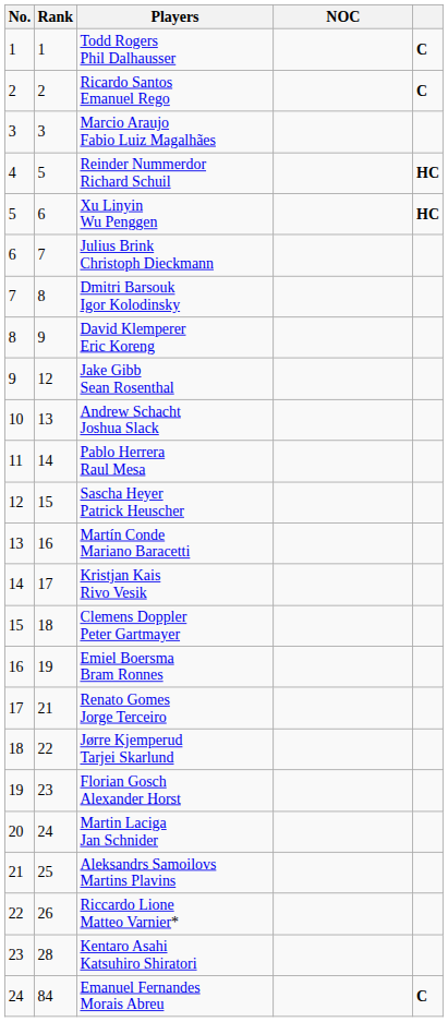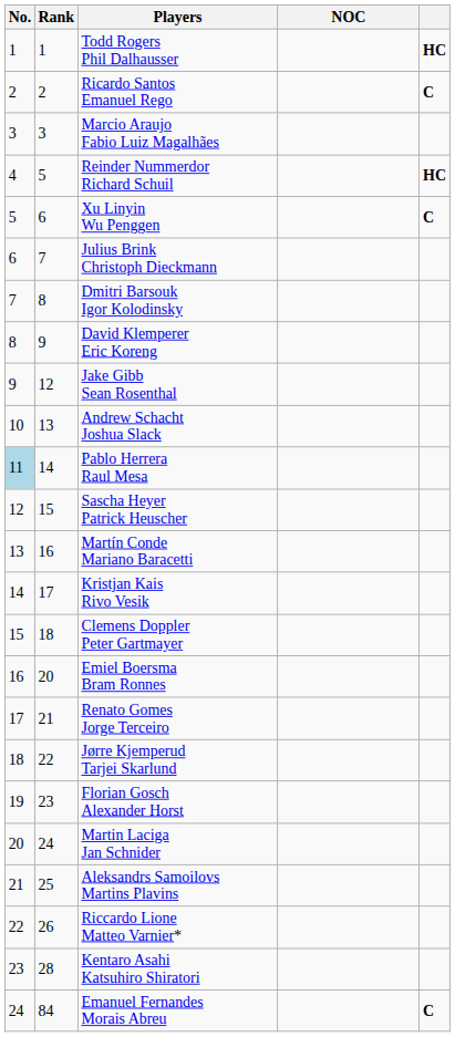 <table class="wikitable">
 <tr>
 <th width=20>No.</th>
 <th width=20>Rank</th>
 <th width=200>Players</th>
 <th width=140>NOC</th>
 <th width=10></th>
 </tr>
 <tr>
 <td>1</td>
 <td>1</td>
 <td><a href='#'>Todd Rogers</a> <br> <a href='#'>Phil Dalhausser</a></td>
 <td></td>
-<td><strong>C</strong></td>
+<td><strong>HC</strong></td>
 </tr>
 <tr>
 <td>2</td>
 <td>2</td>
 <td><a href='#'>Ricardo Santos</a> <br> <a href='#'>Emanuel Rego</a></td>
 <td></td>
 <td><strong>C</strong></td>
 </tr>
 <tr>
 <td>3</td>
 <td>3</td>
 <td><a href='#'>Marcio Araujo</a> <br> <a href='#'>Fabio Luiz Magalhães</a></td>
 <td></td>
 <td></td>
 </tr>
 <tr>
 <td>4</td>
 <td>5</td>
 <td><a href='#'>Reinder Nummerdor</a> <br> <a href='#'>Richard Schuil</a></td>
 <td></td>
 <td><strong>HC</strong></td>
 </tr>
 <tr>
 <td>5</td>
 <td>6</td>
 <td><a href='#'>Xu Linyin</a> <br> <a href='#'>Wu Penggen</a></td>
 <td></td>
-<td><strong>HC</strong></td>
+<td><strong>C</strong></td>
 </tr>
 <tr>
 <td>6</td>
 <td>7</td>
 <td><a href='#'>Julius Brink</a> <br> <a href='#'>Christoph Dieckmann</a></td>
 <td></td>
 <td></td>
 </tr>
 <tr>
 <td>7</td>
 <td>8</td>
 <td><a href='#'>Dmitri Barsouk</a> <br> <a href='#'>Igor Kolodinsky</a></td>
 <td></td>
 <td></td>
 </tr>
 <tr>
 <td>8</td>
 <td>9</td>
 <td><a href='#'>David Klemperer</a> <br> <a href='#'>Eric Koreng</a></td>
 <td></td>
 <td></td>
 </tr>
 <tr>
 <td>9</td>
 <td>12</td>
 <td><a href='#'>Jake Gibb</a> <br> <a href='#'>Sean Rosenthal</a></td>
 <td></td>
 <td></td>
 </tr>
 <tr>
 <td>10</td>
 <td>13</td>
 <td><a href='#'>Andrew Schacht</a> <br> <a href='#'>Joshua Slack</a></td>
 <td></td>
 <td></td>
 </tr>
 <tr>
-<td>11</td>
+<td style="background: lightblue;">11</td>
 <td>14</td>
 <td><a href='#'>Pablo Herrera</a> <br> <a href='#'>Raul Mesa</a></td>
 <td></td>
 <td></td>
 </tr>
 <tr>
 <td>12</td>
 <td>15</td>
 <td><a href='#'>Sascha Heyer</a> <br> <a href='#'>Patrick Heuscher</a></td>
 <td></td>
 <td></td>
 </tr>
 <tr>
 <td>13</td>
 <td>16</td>
 <td><a href='#'>Martín Conde</a> <br> <a href='#'>Mariano Baracetti</a></td>
 <td></td>
 <td></td>
 </tr>
 <tr>
 <td>14</td>
 <td>17</td>
 <td><a href='#'>Kristjan Kais</a> <br> <a href='#'>Rivo Vesik</a></td>
 <td></td>
 <td></td>
 </tr>
 <tr>
 <td>15</td>
 <td>18</td>
 <td><a href='#'>Clemens Doppler</a> <br> <a href='#'>Peter Gartmayer</a></td>
 <td></td>
 <td></td>
 </tr>
 <tr>
 <td>16</td>
-<td>19</td>
+<td>20</td>
 <td><a href='#'>Emiel Boersma</a> <br> <a href='#'>Bram Ronnes</a></td>
 <td></td>
 <td></td>
 </tr>
 <tr>
 <td>17</td>
 <td>21</td>
 <td><a href='#'>Renato Gomes</a> <br> <a href='#'>Jorge Terceiro</a></td>
 <td></td>
 <td></td>
 </tr>
 <tr>
 <td>18</td>
 <td>22</td>
 <td><a href='#'>Jørre Kjemperud</a> <br> <a href='#'>Tarjei Skarlund</a></td>
 <td></td>
 <td></td>
 </tr>
 <tr>
 <td>19</td>
 <td>23</td>
 <td><a href='#'>Florian Gosch</a> <br> <a href='#'>Alexander Horst</a></td>
 <td></td>
 <td></td>
 </tr>
 <tr>
 <td>20</td>
 <td>24</td>
 <td><a href='#'>Martin Laciga</a> <br> <a href='#'>Jan Schnider</a></td>
 <td></td>
 <td></td>
 </tr>
 <tr>
 <td>21</td>
 <td>25</td>
 <td><a href='#'>Aleksandrs Samoilovs</a> <br> <a href='#'>Martins Plavins</a></td>
 <td></td>
 <td></td>
 </tr>
 <tr>
 <td>22</td>
 <td>26</td>
 <td><a href='#'>Riccardo Lione</a> <br> <a href='#'>Matteo Varnier</a>*</td>
 <td></td>
 <td></td>
 </tr>
 <tr>
 <td>23</td>
 <td>28</td>
 <td><a href='#'>Kentaro Asahi</a> <br> <a href='#'>Katsuhiro Shiratori</a></td>
 <td></td>
 <td></td>
 </tr>
 <tr>
 <td>24</td>
 <td>84</td>
 <td><a href='#'>Emanuel Fernandes</a> <br> <a href='#'>Morais Abreu</a></td>
 <td></td>
 <td><strong>C</strong></td>
 </tr>
 </table>
